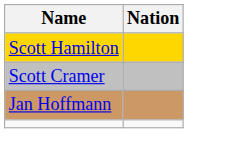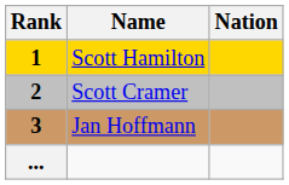 <table class="wikitable">
 <tr>
+<th>Rank</th>
 <th>Name</th>
 <th>Nation</th>
 </tr>
 <tr bgcolor="gold">
+<td align="center"><strong>1</strong></td>
 <td><a href='#'>Scott Hamilton</a></td>
 <td></td>
 </tr>
 <tr bgcolor="silver">
+<td align="center"><strong>2</strong></td>
 <td><a href='#'>Scott Cramer</a></td>
 <td></td>
 </tr>
 <tr bgcolor="cc9966">
+<td align="center"><strong>3</strong></td>
 <td><a href='#'>Jan Hoffmann</a></td>
 <td></td>
 </tr>
 <tr>
+<th>...</th>
 <td></td>
 <td></td>
 </tr>
 </table>
